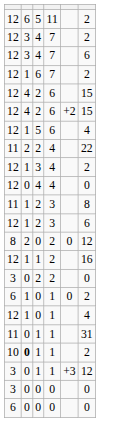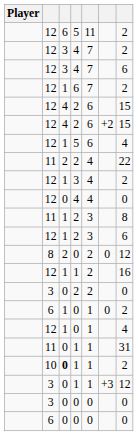 <table class="wikitable sortable" style="text-align:center;">
 <tr>
+<th>Player</th>
 <th></th>
 <th></th>
 <th></th>
 <th></th>
 <th data-sort-type="number"></th>
 <th></th>
 </tr>
 <tr>
+<td style="text-align:left;"></td>
 <td>12</td>
 <td>6</td>
 <td>5</td>
 <td>11</td>
 <td></td>
 <td>2</td>
 </tr>
 <tr>
+<td style="text-align:left;"></td>
 <td>12</td>
 <td>3</td>
 <td>4</td>
 <td>7</td>
 <td></td>
 <td>2</td>
 </tr>
 <tr>
+<td style="text-align:left;"></td>
 <td>12</td>
 <td>3</td>
 <td>4</td>
 <td>7</td>
 <td></td>
 <td>6</td>
 </tr>
 <tr>
+<td style="text-align:left;"></td>
 <td>12</td>
 <td>1</td>
 <td>6</td>
 <td>7</td>
 <td></td>
 <td>2</td>
 </tr>
 <tr>
+<td style="text-align:left;"></td>
 <td>12</td>
 <td>4</td>
 <td>2</td>
 <td>6</td>
 <td></td>
 <td>15</td>
 </tr>
 <tr>
+<td style="text-align:left;"></td>
 <td>12</td>
 <td>4</td>
 <td>2</td>
 <td>6</td>
 <td>+2</td>
 <td>15</td>
 </tr>
 <tr>
+<td style="text-align:left;"></td>
 <td>12</td>
 <td>1</td>
 <td>5</td>
 <td>6</td>
 <td></td>
 <td>4</td>
 </tr>
 <tr>
+<td style="text-align:left;"></td>
 <td>11</td>
 <td>2</td>
 <td>2</td>
 <td>4</td>
 <td></td>
 <td>22</td>
 </tr>
 <tr>
+<td style="text-align:left;"></td>
 <td>12</td>
 <td>1</td>
 <td>3</td>
 <td>4</td>
 <td></td>
 <td>2</td>
 </tr>
 <tr>
+<td style="text-align:left;"></td>
 <td>12</td>
 <td>0</td>
 <td>4</td>
 <td>4</td>
 <td></td>
 <td>0</td>
 </tr>
 <tr>
+<td style="text-align:left;"></td>
 <td>11</td>
 <td>1</td>
 <td>2</td>
 <td>3</td>
 <td></td>
 <td>8</td>
 </tr>
 <tr>
+<td style="text-align:left;"></td>
 <td>12</td>
 <td>1</td>
 <td>2</td>
 <td>3</td>
 <td></td>
 <td>6</td>
 </tr>
 <tr>
+<td style="text-align:left;"></td>
 <td>8</td>
 <td>2</td>
 <td>0</td>
 <td>2</td>
 <td>0</td>
 <td>12</td>
 </tr>
 <tr>
+<td style="text-align:left;"></td>
 <td>12</td>
 <td>1</td>
 <td>1</td>
 <td>2</td>
 <td></td>
 <td>16</td>
 </tr>
 <tr>
+<td style="text-align:left;"></td>
 <td>3</td>
 <td>0</td>
 <td>2</td>
 <td>2</td>
 <td></td>
 <td>0</td>
 </tr>
 <tr>
+<td style="text-align:left;"></td>
 <td>6</td>
 <td>1</td>
 <td>0</td>
 <td>1</td>
 <td>0</td>
 <td>2</td>
 </tr>
 <tr>
+<td style="text-align:left;"></td>
 <td>12</td>
 <td>1</td>
 <td>0</td>
 <td>1</td>
 <td></td>
 <td>4</td>
 </tr>
 <tr>
+<td style="text-align:left;"></td>
 <td>11</td>
 <td>0</td>
 <td>1</td>
 <td>1</td>
 <td></td>
 <td>31</td>
 </tr>
 <tr>
+<td style="text-align:left;"></td>
 <td>10</td>
 <td><strong>0</strong></td>
 <td>1</td>
 <td>1</td>
 <td></td>
 <td>2</td>
 </tr>
 <tr>
+<td style="text-align:left;"></td>
 <td>3</td>
 <td>0</td>
 <td>1</td>
 <td>1</td>
 <td>+3</td>
 <td>12</td>
 </tr>
 <tr>
+<td style="text-align:left;"></td>
 <td>3</td>
 <td>0</td>
 <td>0</td>
 <td>0</td>
 <td></td>
 <td>0</td>
 </tr>
 <tr>
+<td style="text-align:left;"></td>
 <td>6</td>
 <td>0</td>
 <td>0</td>
 <td>0</td>
 <td></td>
 <td>0</td>
 </tr>
 </table>
